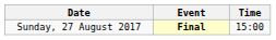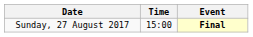 <table class="wikitable" style="text-align:center;">
 <tr>
 <th width="200">Date</th>
+<th width="50">Time</th>
 <th width="100">Event</th>
-<th width="50">Time</th>
 </tr>
 <tr>
 <td>Sunday, 27 August 2017</td>
+<td>15:00</td>
 <td bgcolor="ffffcc"><strong>Final</strong></td>
-<td>15:00</td>
 </tr>
 </table>
